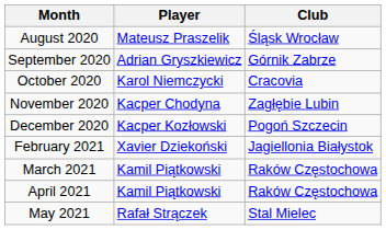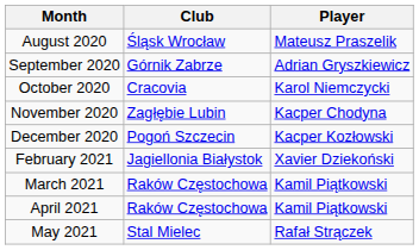 <table class="wikitable" style="text-align:center">
 <tr>
 <th>Month</th>
+<th>Club</th>
 <th>Player</th>
-<th>Club</th>
 </tr>
 <tr>
 <td>August 2020</td>
+<td align="left"><a href='#'>Śląsk Wrocław</a></td>
 <td align="left"> <a href='#'>Mateusz Praszelik</a></td>
-<td align="left"><a href='#'>Śląsk Wrocław</a></td>
 </tr>
 <tr>
 <td>September 2020</td>
+<td align="left"><a href='#'>Górnik Zabrze</a></td>
 <td align="left"> <a href='#'>Adrian Gryszkiewicz</a></td>
-<td align="left"><a href='#'>Górnik Zabrze</a></td>
 </tr>
 <tr>
 <td>October 2020</td>
+<td align="left"><a href='#'>Cracovia</a></td>
 <td align="left"> <a href='#'>Karol Niemczycki</a></td>
-<td align="left"><a href='#'>Cracovia</a></td>
 </tr>
 <tr>
 <td>November 2020</td>
+<td align="left"><a href='#'>Zagłębie Lubin</a></td>
 <td align="left"> <a href='#'>Kacper Chodyna</a></td>
-<td align="left"><a href='#'>Zagłębie Lubin</a></td>
 </tr>
 <tr>
 <td>December 2020</td>
+<td align="left"><a href='#'>Pogoń Szczecin</a></td>
 <td align="left"> <a href='#'>Kacper Kozłowski</a></td>
-<td align="left"><a href='#'>Pogoń Szczecin</a></td>
 </tr>
 <tr>
 <td>February 2021</td>
+<td align="left"><a href='#'>Jagiellonia Białystok</a></td>
 <td align="left"> <a href='#'>Xavier Dziekoński</a></td>
-<td align="left"><a href='#'>Jagiellonia Białystok</a></td>
 </tr>
 <tr>
 <td>March 2021</td>
+<td align="left"><a href='#'>Raków Częstochowa</a></td>
 <td align="left"> <a href='#'>Kamil Piątkowski</a></td>
-<td align="left"><a href='#'>Raków Częstochowa</a></td>
 </tr>
 <tr>
 <td>April 2021</td>
+<td align="left"><a href='#'>Raków Częstochowa</a></td>
 <td align="left"> <a href='#'>Kamil Piątkowski</a></td>
-<td align="left"><a href='#'>Raków Częstochowa</a></td>
 </tr>
 <tr>
 <td>May 2021</td>
+<td align="left"><a href='#'>Stal Mielec</a></td>
 <td align="left"> <a href='#'>Rafał Strączek</a></td>
-<td align="left"><a href='#'>Stal Mielec</a></td>
 </tr>
 </table>
